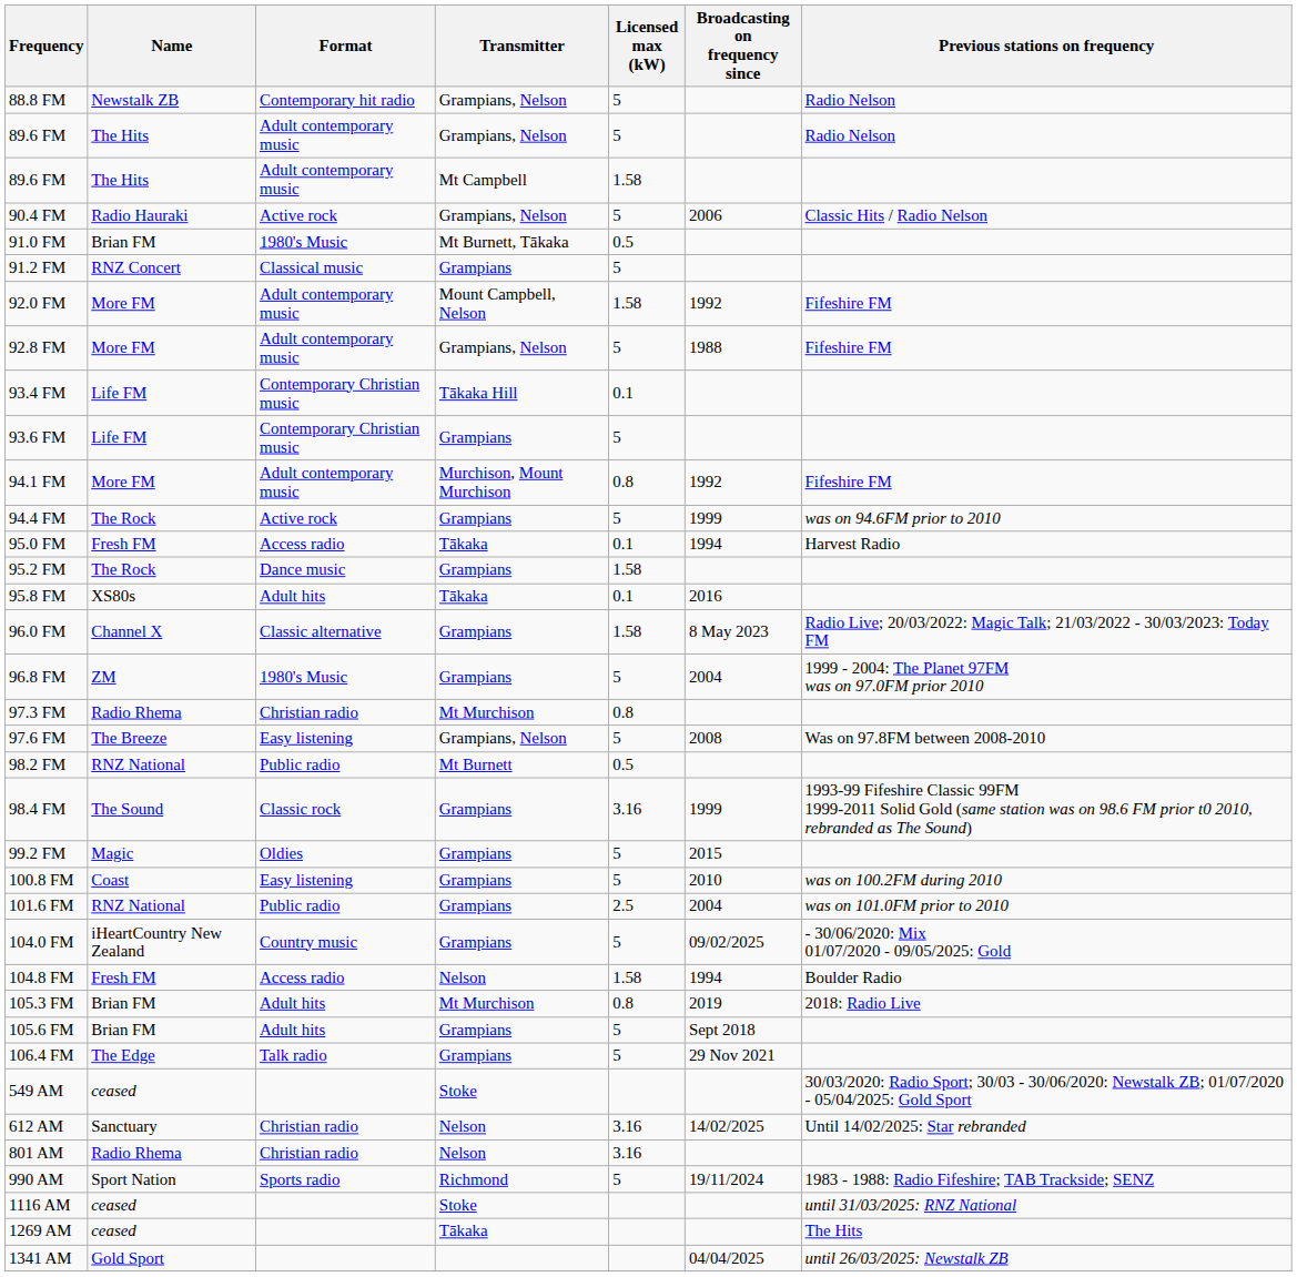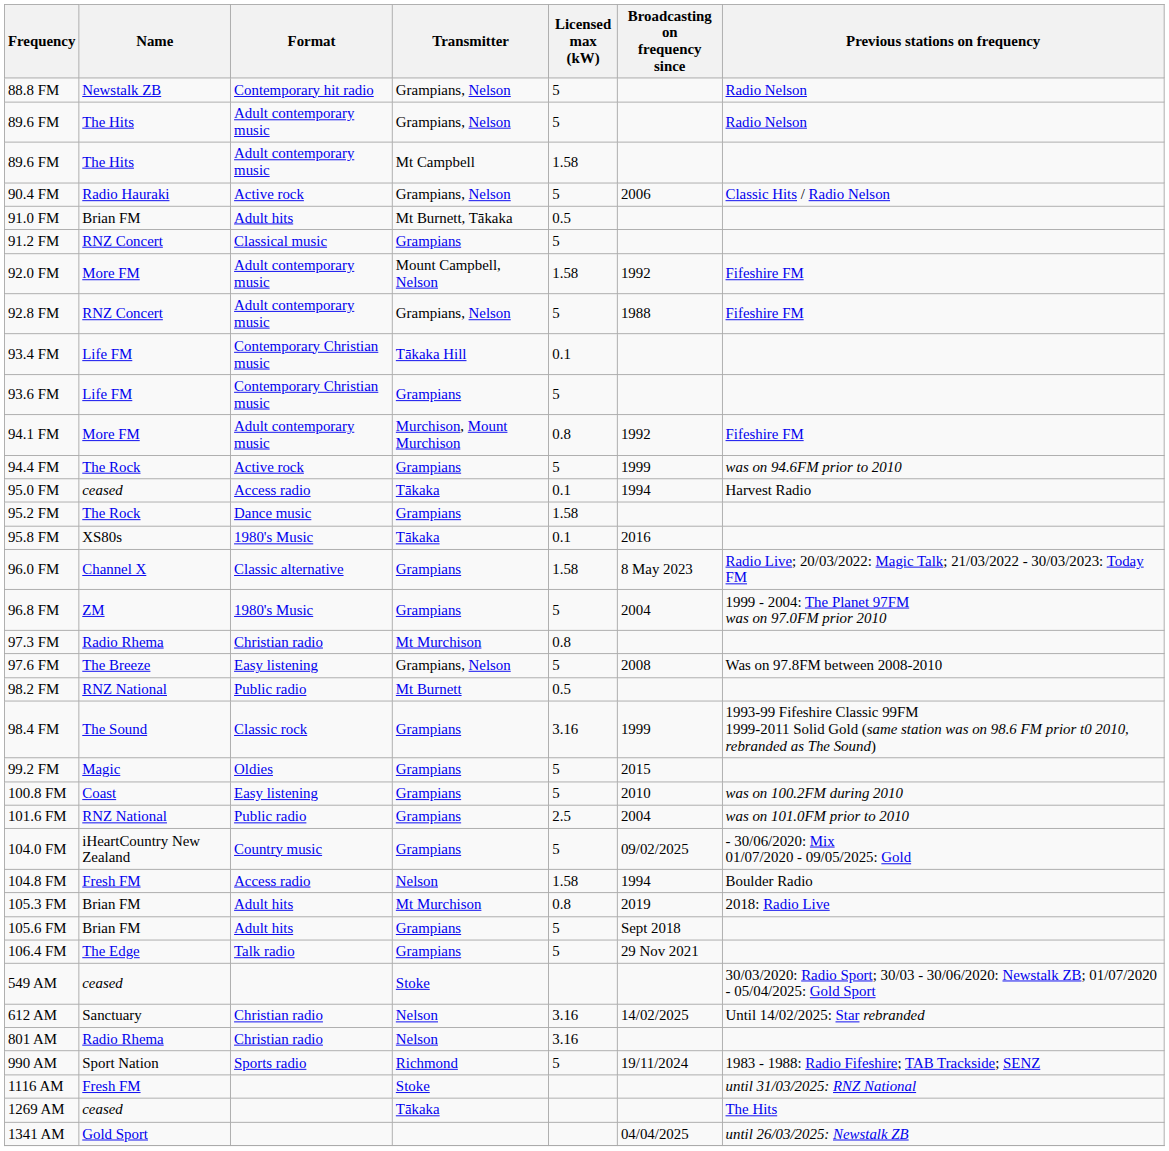 <table class="wikitable sortable defaultleft col5right">
 <tr>
 <th scope="col">Frequency</th>
 <th scope="col">Name</th>
 <th scope="col">Format</th>
 <th scope="col">Transmitter</th>
 <th scope="col">Licensed<br> max (kW)</th>
 <th scope="col">Broadcasting on<br> frequency since</th>
 <th scope="col" class="unsortable">Previous stations on frequency</th>
 </tr>
 <tr>
 <td>88.8 FM</td>
 <td><a href='#'>Newstalk ZB</a></td>
 <td><a href='#'>Contemporary hit radio</a></td>
 <td>Grampians, <a href='#'>Nelson</a></td>
 <td>5</td>
 <td></td>
 <td><a href='#'>Radio Nelson</a></td>
 </tr>
 <tr>
 <td>89.6 FM</td>
 <td><a href='#'>The Hits</a></td>
 <td><a href='#'>Adult contemporary music</a></td>
 <td>Grampians, <a href='#'>Nelson</a></td>
 <td>5</td>
 <td></td>
 <td><a href='#'>Radio Nelson</a></td>
 </tr>
 <tr>
 <td>89.6 FM</td>
 <td><a href='#'>The Hits</a></td>
 <td><a href='#'>Adult contemporary music</a></td>
 <td>Mt Campbell</td>
 <td>1.58</td>
 <td></td>
 <td></td>
 </tr>
 <tr>
 <td>90.4 FM</td>
 <td><a href='#'>Radio Hauraki</a></td>
 <td><a href='#'>Active rock</a></td>
 <td>Grampians, <a href='#'>Nelson</a></td>
 <td>5</td>
 <td>2006</td>
 <td><a href='#'>Classic Hits</a> / <a href='#'>Radio Nelson</a></td>
 </tr>
 <tr>
 <td>91.0 FM</td>
 <td>Brian FM</td>
-<td><a href='#'>1980's Music</a></td>
+<td><a href='#'>Adult hits</a></td>
 <td>Mt Burnett, Tākaka</td>
 <td>0.5</td>
 <td></td>
 <td></td>
 </tr>
 <tr>
 <td>91.2 FM</td>
 <td><a href='#'>RNZ Concert</a></td>
 <td><a href='#'>Classical music</a></td>
 <td><a href='#'>Grampians</a></td>
 <td>5</td>
 <td></td>
 <td></td>
 </tr>
 <tr>
 <td>92.0 FM</td>
 <td><a href='#'>More FM</a></td>
 <td><a href='#'>Adult contemporary music</a></td>
 <td>Mount Campbell, <a href='#'>Nelson</a></td>
 <td>1.58</td>
 <td>1992</td>
 <td><a href='#'>Fifeshire FM</a></td>
 </tr>
 <tr>
 <td>92.8 FM</td>
-<td><a href='#'>More FM</a></td>
+<td><a href='#'>RNZ Concert</a></td>
 <td><a href='#'>Adult contemporary music</a></td>
 <td>Grampians, <a href='#'>Nelson</a></td>
 <td>5</td>
 <td>1988</td>
 <td><a href='#'>Fifeshire FM</a></td>
 </tr>
 <tr>
 <td>93.4 FM</td>
 <td><a href='#'>Life FM</a></td>
 <td><a href='#'>Contemporary Christian music</a></td>
 <td><a href='#'>Tākaka Hill</a></td>
 <td>0.1</td>
 <td></td>
 <td></td>
 </tr>
 <tr>
 <td>93.6 FM</td>
 <td><a href='#'>Life FM</a></td>
 <td><a href='#'>Contemporary Christian music</a></td>
 <td><a href='#'>Grampians</a></td>
 <td>5</td>
 <td></td>
 <td></td>
 </tr>
 <tr>
 <td>94.1 FM</td>
 <td><a href='#'>More FM</a></td>
 <td><a href='#'>Adult contemporary music</a></td>
 <td><a href='#'>Murchison</a>, <a href='#'>Mount Murchison</a></td>
 <td>0.8</td>
 <td>1992</td>
 <td><a href='#'>Fifeshire FM</a></td>
 </tr>
 <tr>
 <td>94.4 FM</td>
 <td><a href='#'>The Rock</a></td>
 <td><a href='#'>Active rock</a></td>
 <td><a href='#'>Grampians</a></td>
 <td>5</td>
 <td>1999</td>
 <td><em>was on 94.6FM prior to 2010</em></td>
 </tr>
 <tr>
 <td>95.0 FM</td>
-<td><a href='#'>Fresh FM</a></td>
+<td><em>ceased</em></td>
 <td><a href='#'>Access radio</a></td>
 <td><a href='#'>Tākaka</a></td>
 <td>0.1</td>
 <td>1994</td>
 <td>Harvest Radio</td>
 </tr>
 <tr>
 <td>95.2 FM</td>
 <td><a href='#'>The Rock</a></td>
 <td><a href='#'>Dance music</a></td>
 <td><a href='#'>Grampians</a></td>
 <td>1.58</td>
 <td></td>
 <td></td>
 </tr>
 <tr>
 <td>95.8 FM</td>
 <td>XS80s</td>
-<td><a href='#'>Adult hits</a></td>
+<td><a href='#'>1980's Music</a></td>
 <td><a href='#'>Tākaka</a></td>
 <td>0.1</td>
 <td>2016</td>
 <td></td>
 </tr>
 <tr>
 <td>96.0 FM</td>
 <td><a href='#'>Channel X</a></td>
 <td><a href='#'>Classic alternative</a></td>
 <td><a href='#'>Grampians</a></td>
 <td>1.58</td>
 <td>8 May 2023</td>
 <td><a href='#'>Radio Live</a>; 20/03/2022: <a href='#'>Magic Talk</a>; 21/03/2022 - 30/03/2023: <a href='#'>Today FM</a></td>
 </tr>
 <tr>
 <td>96.8 FM</td>
 <td><a href='#'>ZM</a></td>
 <td><a href='#'>1980's Music</a></td>
 <td><a href='#'>Grampians</a></td>
 <td>5</td>
 <td>2004</td>
 <td>1999 - 2004: <a href='#'>The Planet 97FM</a><br> <em>was on 97.0FM prior 2010</em></td>
 </tr>
 <tr>
 <td>97.3 FM</td>
 <td><a href='#'>Radio Rhema</a></td>
 <td><a href='#'>Christian radio</a></td>
 <td><a href='#'>Mt Murchison</a></td>
 <td>0.8</td>
 <td></td>
 <td></td>
 </tr>
 <tr>
 <td>97.6 FM</td>
 <td><a href='#'>The Breeze</a></td>
 <td><a href='#'>Easy listening</a></td>
 <td>Grampians, <a href='#'>Nelson</a></td>
 <td>5</td>
 <td>2008</td>
 <td>Was on 97.8FM between 2008-2010</td>
 </tr>
 <tr>
 <td>98.2 FM</td>
 <td><a href='#'>RNZ National</a></td>
 <td><a href='#'>Public radio</a></td>
 <td><a href='#'>Mt Burnett</a></td>
 <td>0.5</td>
 <td></td>
 <td></td>
 </tr>
 <tr>
 <td>98.4 FM</td>
 <td><a href='#'>The Sound</a></td>
 <td><a href='#'>Classic rock</a></td>
 <td><a href='#'>Grampians</a></td>
 <td>3.16</td>
 <td>1999</td>
 <td>1993-99 Fifeshire Classic 99FM<br> 1999-2011 Solid Gold (<em>same station was on 98.6 FM prior t0 2010, rebranded as The Sound</em>)</td>
 </tr>
 <tr>
 <td>99.2 FM</td>
 <td><a href='#'>Magic</a></td>
 <td><a href='#'>Oldies</a></td>
 <td><a href='#'>Grampians</a></td>
 <td>5</td>
 <td>2015</td>
 <td></td>
 </tr>
 <tr>
 <td>100.8 FM</td>
 <td><a href='#'>Coast</a></td>
 <td><a href='#'>Easy listening</a></td>
 <td><a href='#'>Grampians</a></td>
 <td>5</td>
 <td>2010</td>
 <td><em>was on 100.2FM during 2010</em></td>
 </tr>
 <tr>
 <td>101.6 FM</td>
 <td><a href='#'>RNZ National</a></td>
 <td><a href='#'>Public radio</a></td>
 <td><a href='#'>Grampians</a></td>
 <td>2.5</td>
 <td>2004</td>
 <td><em>was on 101.0FM prior to 2010</em></td>
 </tr>
 <tr>
 <td>104.0 FM</td>
 <td>iHeartCountry New Zealand</td>
 <td><a href='#'>Country music</a></td>
 <td><a href='#'>Grampians</a></td>
 <td>5</td>
 <td>09/02/2025</td>
 <td>- 30/06/2020: <a href='#'>Mix</a> <br> 01/07/2020 - 09/05/2025: <a href='#'>Gold</a></td>
 </tr>
 <tr>
 <td>104.8 FM</td>
 <td><a href='#'>Fresh FM</a></td>
 <td><a href='#'>Access radio</a></td>
 <td><a href='#'>Nelson</a></td>
 <td>1.58</td>
 <td>1994</td>
 <td>Boulder Radio</td>
 </tr>
 <tr>
 <td>105.3 FM</td>
 <td>Brian FM</td>
 <td><a href='#'>Adult hits</a></td>
 <td><a href='#'>Mt Murchison</a></td>
 <td>0.8</td>
 <td>2019</td>
 <td>2018: <a href='#'>Radio Live</a></td>
 </tr>
 <tr>
 <td>105.6 FM</td>
 <td>Brian FM</td>
 <td><a href='#'>Adult hits</a></td>
 <td><a href='#'>Grampians</a></td>
 <td>5</td>
 <td>Sept 2018</td>
 <td></td>
 </tr>
 <tr>
 <td>106.4 FM</td>
 <td><a href='#'>The Edge</a></td>
 <td><a href='#'>Talk radio</a></td>
 <td><a href='#'>Grampians</a></td>
 <td>5</td>
 <td>29 Nov 2021</td>
 <td></td>
 </tr>
 <tr>
 <td>549 AM</td>
 <td><em>ceased</em></td>
 <td></td>
 <td><a href='#'>Stoke</a></td>
 <td></td>
 <td></td>
 <td>30/03/2020: <a href='#'>Radio Sport</a>; 30/03 - 30/06/2020: <a href='#'>Newstalk ZB</a>; 01/07/2020 - 05/04/2025: <a href='#'>Gold Sport</a></td>
 </tr>
 <tr>
 <td>612 AM</td>
 <td>Sanctuary</td>
 <td><a href='#'>Christian radio</a></td>
 <td><a href='#'>Nelson</a></td>
 <td>3.16</td>
 <td>14/02/2025</td>
 <td>Until 14/02/2025: <a href='#'>Star</a> <em>rebranded</em></td>
 </tr>
 <tr>
 <td>801 AM</td>
 <td><a href='#'>Radio Rhema</a></td>
 <td><a href='#'>Christian radio</a></td>
 <td><a href='#'>Nelson</a></td>
 <td>3.16</td>
 <td></td>
 <td></td>
 </tr>
 <tr>
 <td>990 AM</td>
 <td>Sport Nation</td>
 <td><a href='#'>Sports radio</a></td>
 <td><a href='#'>Richmond</a></td>
 <td>5</td>
 <td>19/11/2024</td>
 <td>1983 - 1988: <a href='#'>Radio Fifeshire</a>; <a href='#'>TAB Trackside</a>; <a href='#'>SENZ</a></td>
 </tr>
 <tr>
 <td>1116 AM</td>
-<td><em>ceased</em></td>
+<td><a href='#'>Fresh FM</a></td>
 <td></td>
 <td><a href='#'>Stoke</a></td>
 <td></td>
 <td></td>
 <td><em>until 31/03/2025: <a href='#'>RNZ National</a></em></td>
 </tr>
 <tr>
 <td>1269 AM</td>
 <td><em>ceased</em></td>
 <td></td>
 <td><a href='#'>Tākaka</a></td>
 <td></td>
 <td></td>
 <td><a href='#'>The Hits</a></td>
 </tr>
 <tr>
 <td>1341 AM</td>
 <td><a href='#'>Gold Sport</a></td>
 <td></td>
 <td></td>
 <td></td>
 <td>04/04/2025</td>
 <td><em>until 26/03/2025: <a href='#'>Newstalk ZB</a></em></td>
 </tr>
 <tr>
 </tr>
 </table>
